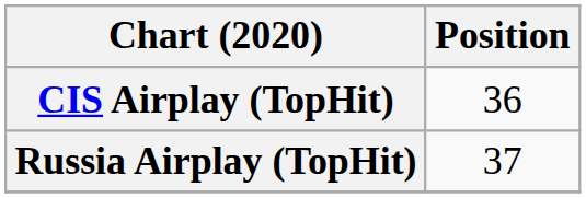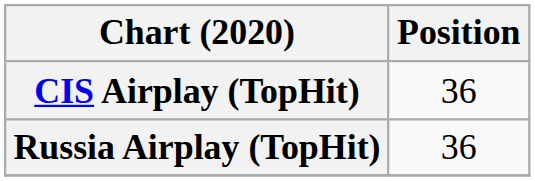 <table class="wikitable sortable plainrowheaders" style="text-align:center">
 <tr>
 <th scope="col">Chart (2020)</th>
 <th scope="col">Position</th>
 </tr>
 <tr>
 <th scope="row"><a href='#'>CIS</a> Airplay (TopHit)</th>
 <td>36</td>
 </tr>
 <tr>
 <th scope="row">Russia Airplay (TopHit)</th>
-<td>37</td>
+<td>36</td>
 </tr>
 <tr>
 </tr>
 </table>
